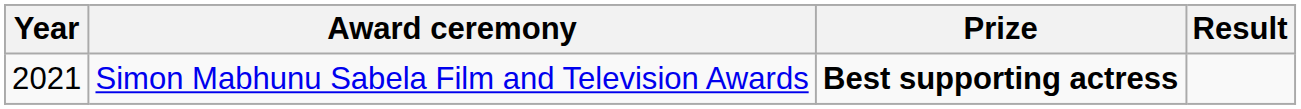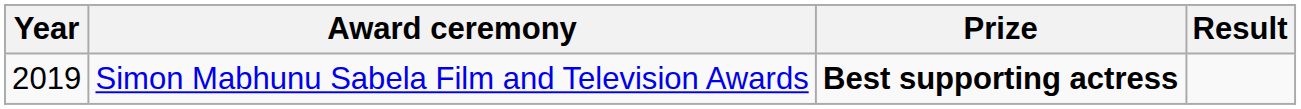 <table class ="wikitable">
 <tr>
 <th>Year</th>
 <th>Award ceremony</th>
 <th>Prize</th>
 <th>Result</th>
 </tr>
 <tr>
-<td>2021</td>
+<td>2019</td>
 <td><a href='#'>Simon Mabhunu Sabela Film and Television Awards</a></td>
 <td><strong>Best supporting actress</strong></td>
 <td></td>
 </tr>
 </table>
